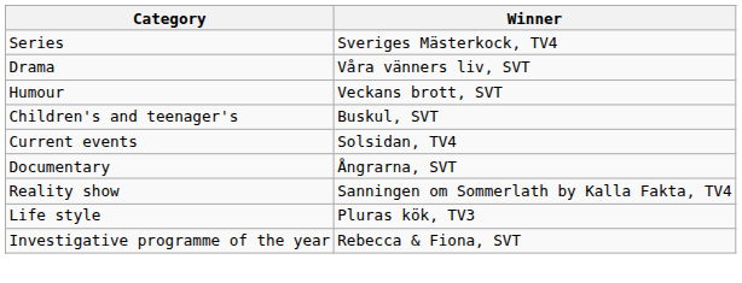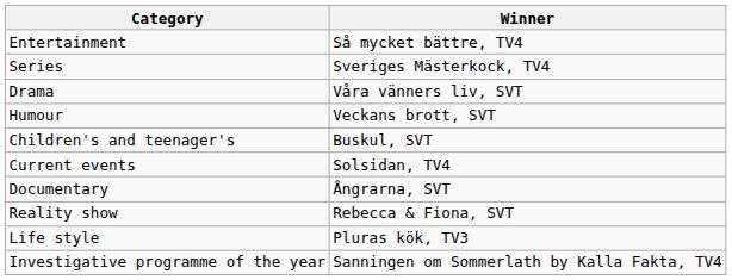 <table class="wikitable">
 <tr>
 <th>Category</th>
 <th>Winner</th>
+</tr>
+<tr>
+<td>Entertainment</td>
+<td>Så mycket bättre, TV4</td>
 </tr>
 <tr>
 <td>Series</td>
 <td>Sveriges Mästerkock, TV4</td>
 </tr>
 <tr>
 <td>Drama</td>
 <td>Våra vänners liv, SVT</td>
 </tr>
 <tr>
 <td>Humour</td>
 <td>Veckans brott, SVT</td>
 </tr>
 <tr>
 <td>Children's and teenager's</td>
 <td>Buskul, SVT</td>
 </tr>
 <tr>
 <td>Current events</td>
 <td>Solsidan, TV4</td>
 </tr>
 <tr>
 <td>Documentary</td>
 <td>Ångrarna, SVT</td>
 </tr>
 <tr>
 <td>Reality show</td>
-<td>Sanningen om Sommerlath by Kalla Fakta, TV4</td>
+<td>Rebecca & Fiona, SVT</td>
 </tr>
 <tr>
 <td>Life style</td>
 <td>Pluras kök, TV3</td>
 </tr>
 <tr>
 <td>Investigative programme of the year</td>
-<td>Rebecca & Fiona, SVT</td>
+<td>Sanningen om Sommerlath by Kalla Fakta, TV4</td>
 </tr>
 </table>
